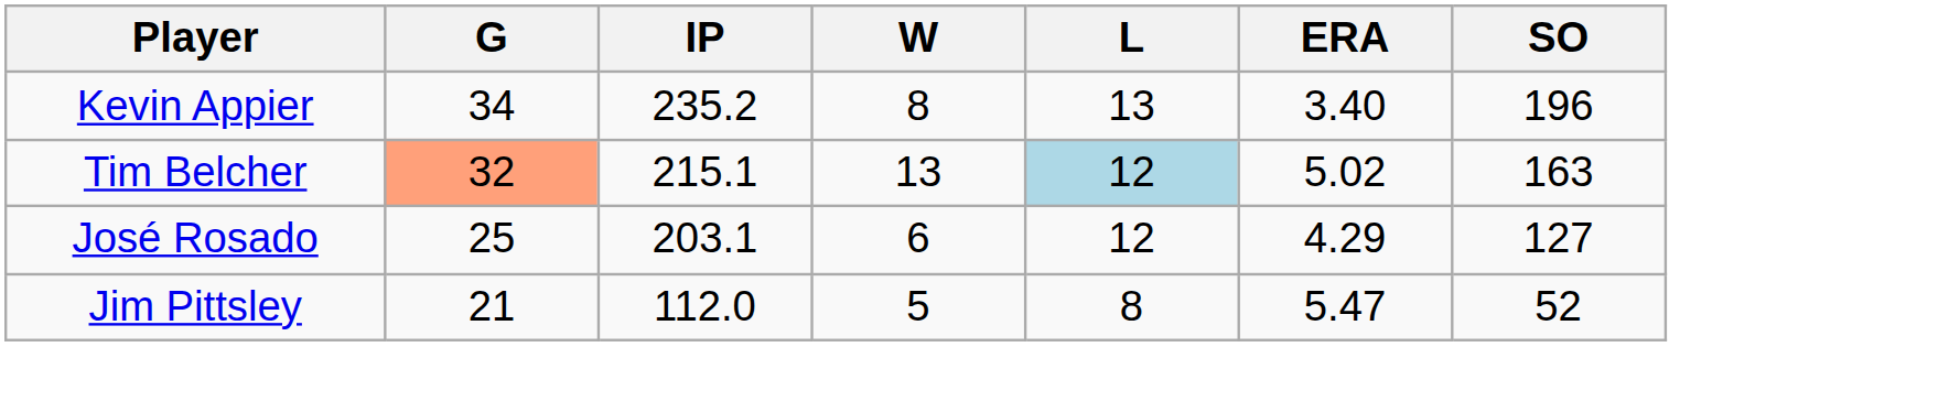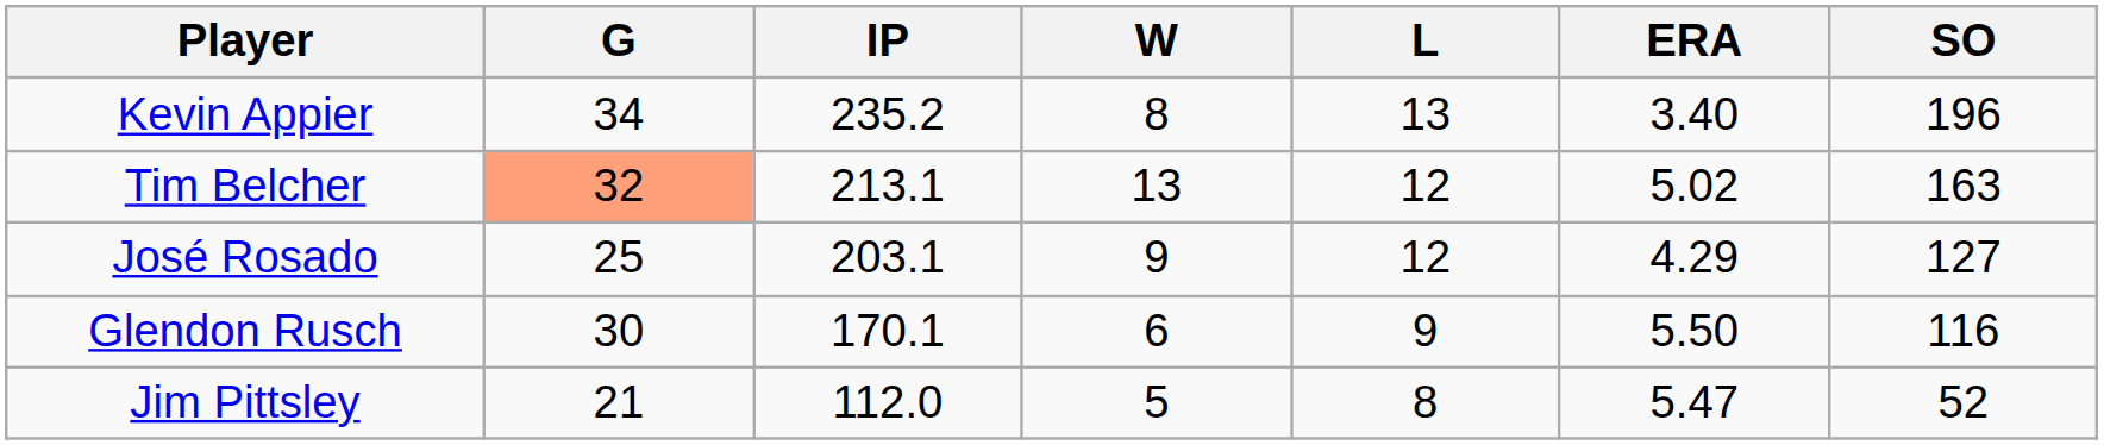 <table class="wikitable sortable">
 <tr>
 <th bgcolor="#DDDDFF" width="16%">Player</th>
 <th bgcolor="#DDDDFF" width="9%">G</th>
 <th bgcolor="#DDDDFF" width="9%">IP</th>
 <th bgcolor="#DDDDFF" width="9%">W</th>
 <th bgcolor="#DDDDFF" width="9%">L</th>
 <th bgcolor="#DDDDFF" width="9%">ERA</th>
 <th bgcolor="#DDDDFF" width="9%">SO</th>
 </tr>
 <tr align="center">
 <td><a href='#'>Kevin Appier</a></td>
 <td>34</td>
 <td>235.2</td>
 <td>8</td>
 <td>13</td>
 <td>3.40</td>
 <td>196</td>
 </tr>
 <tr align=center>
 <td><a href='#'>Tim Belcher</a></td>
 <td style="background: lightsalmon;">32</td>
-<td>215.1</td>
+<td>213.1</td>
 <td>13</td>
-<td style="background: lightblue;">12</td>
+<td>12</td>
 <td>5.02</td>
 <td>163</td>
 </tr>
 <tr align=center>
 <td><a href='#'>José Rosado</a></td>
 <td>25</td>
 <td>203.1</td>
-<td>6</td>
+<td>9</td>
 <td>12</td>
 <td>4.29</td>
 <td>127</td>
+</tr>
+<tr align=center>
+<td><a href='#'>Glendon Rusch</a></td>
+<td>30</td>
+<td>170.1</td>
+<td>6</td>
+<td>9</td>
+<td>5.50</td>
+<td>116</td>
 </tr>
 <tr align=center>
 <td><a href='#'>Jim Pittsley</a></td>
 <td>21</td>
 <td>112.0</td>
 <td>5</td>
 <td>8</td>
 <td>5.47</td>
 <td>52</td>
 </tr>
 </table>
